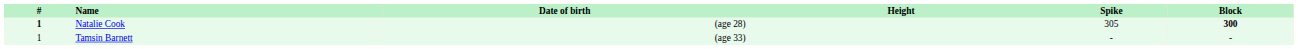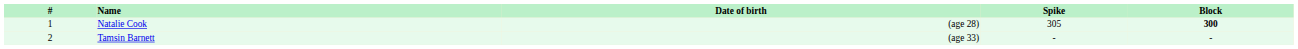 <table border=0 cellpadding=2 cellspacing=0  |- bgcolor=#FFECCE style="text-align:center; font-size:90%;" width=100%>
 <tr bgcolor=#BBF0C9>
 <th width=5%>#</th>
 <th width=22% align=left>Name</th>
 <th width=26%>Date of birth</th>
-<th width=22%>Height</th>
 <th width=8%>Spike</th>
 <th width=9%>Block</th>
 </tr>
 <tr bgcolor=#E7FAEC>
-<td><strong>1</strong></td>
+<td>1</td>
 <td align=left><a href='#'>Natalie Cook</a></td>
 <td align=right> (age 28)</td>
-<td></td>
 <td>305</td>
 <td><strong>300</strong></td>
 </tr>
 <tr bgcolor=#E7FAEC>
-<td>1</td>
+<td>2</td>
 <td align=left><a href='#'>Tamsin Barnett</a></td>
 <td align=right> (age 33)</td>
-<td></td>
 <td>-</td>
 <td>-</td>
 </tr>
 </table>
